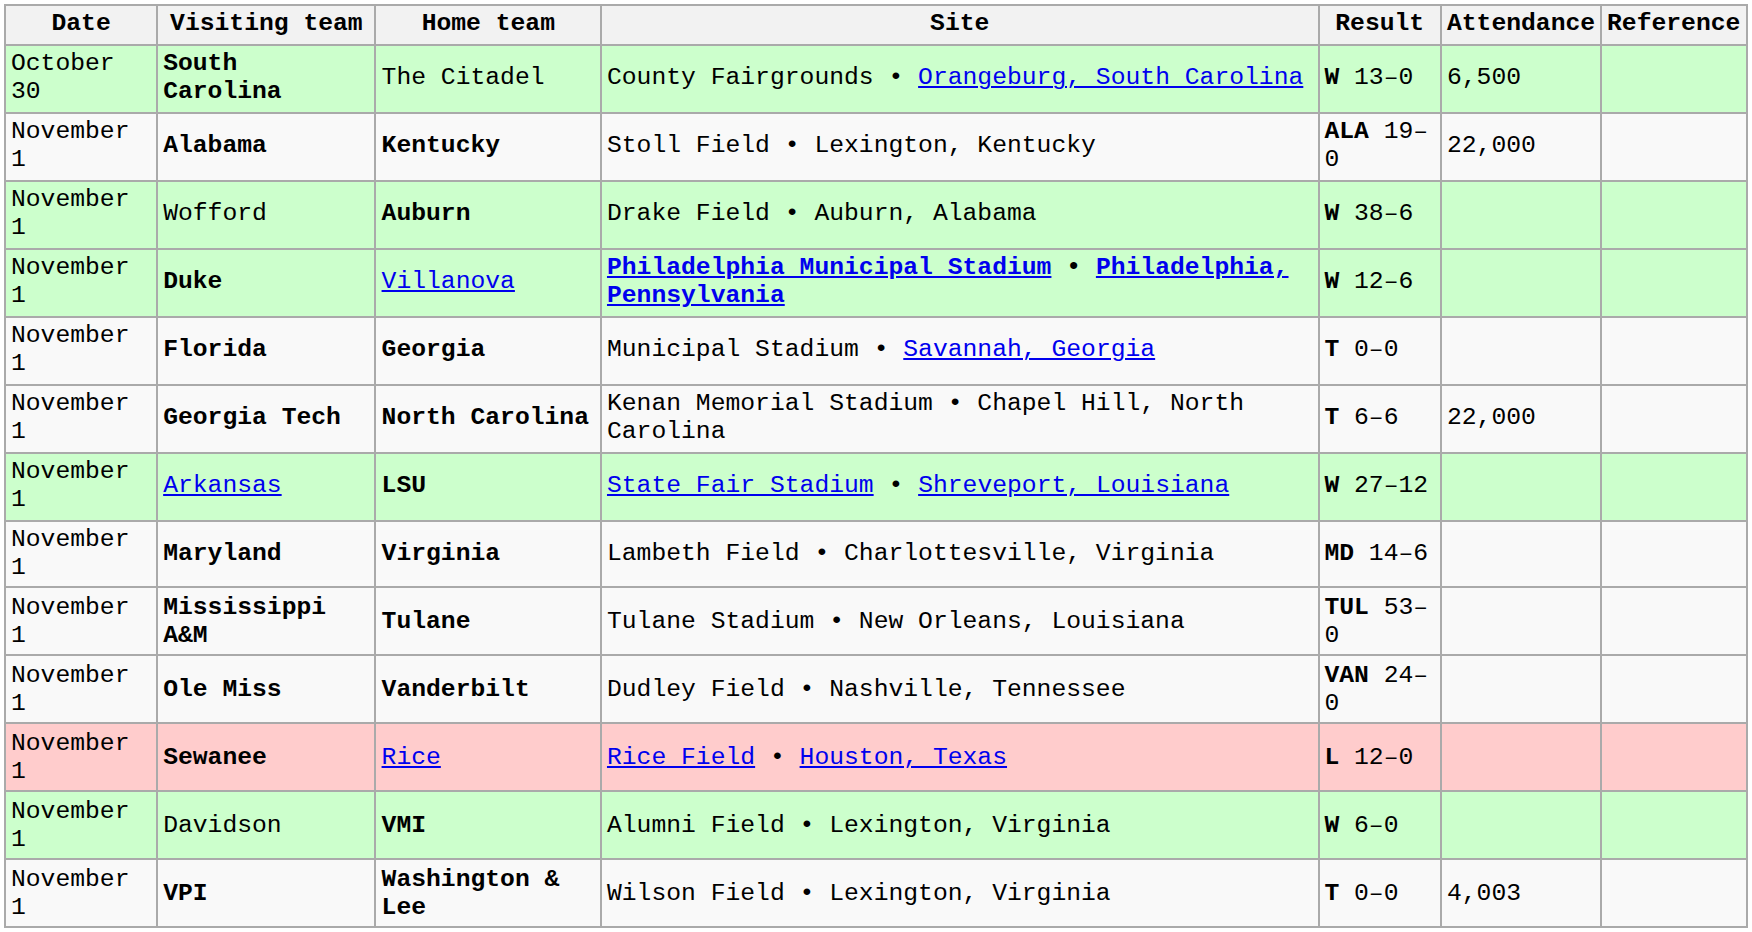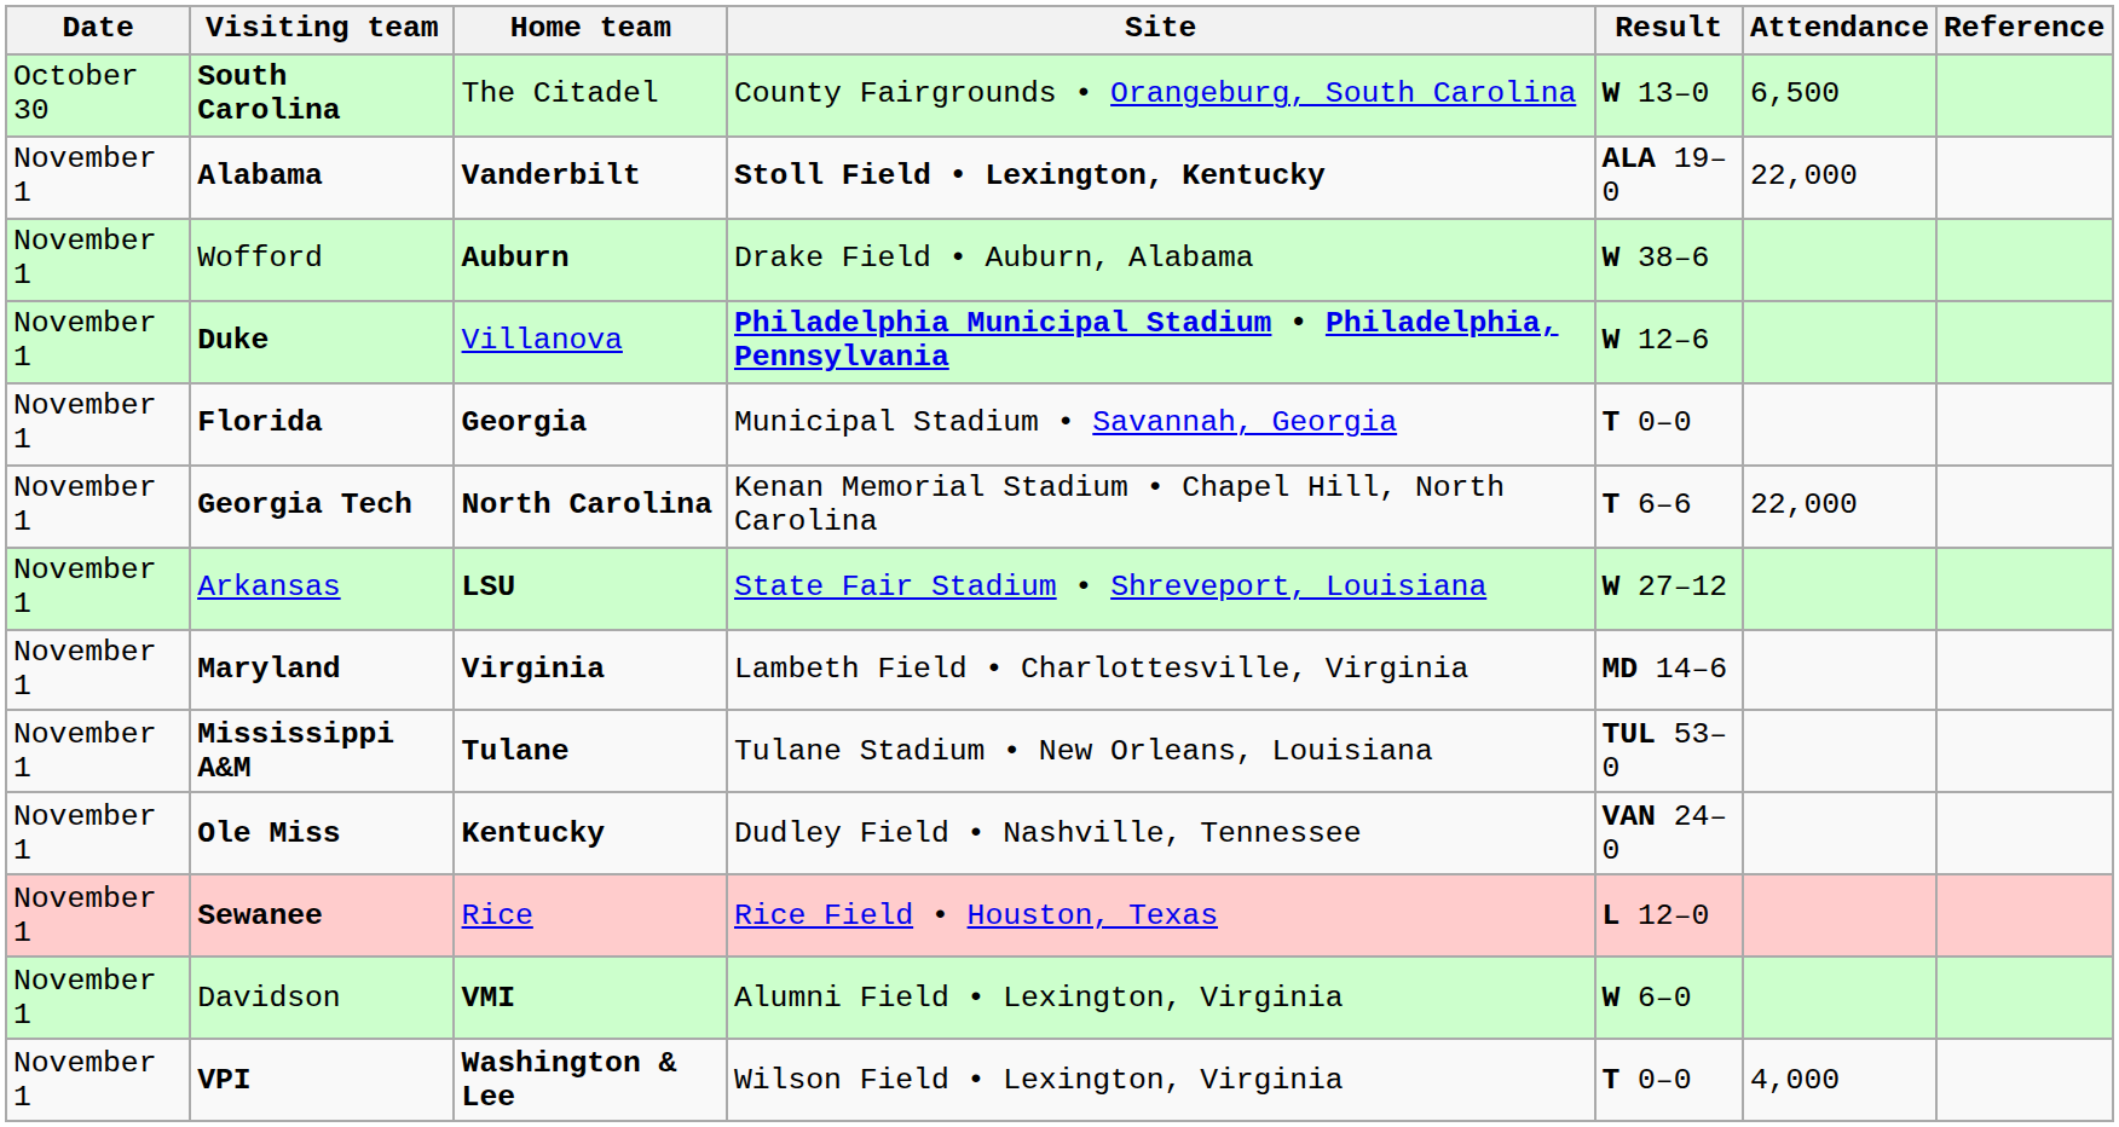 <table class="wikitable" style="font-size:95%;">
 <tr>
 <th>Date</th>
 <th>Visiting team</th>
 <th>Home team</th>
 <th>Site</th>
 <th>Result</th>
 <th>Attendance</th>
 <th class="unsortable">Reference</th>
 </tr>
 <tr bgcolor=ccffcc>
 <td>October 30</td>
 <td><strong>South Carolina</strong></td>
 <td>The Citadel</td>
 <td>County Fairgrounds • <a href='#'>Orangeburg, South Carolina</a></td>
 <td><strong>W</strong> 13–0</td>
 <td>6,500</td>
 <td></td>
 </tr>
 <tr bgcolor=>
 <td>November 1</td>
 <td><strong>Alabama</strong></td>
-<td><strong>Kentucky</strong></td>
-<td>Stoll Field • Lexington, Kentucky</td>
+<td><strong>Vanderbilt</strong></td>
+<td><strong>Stoll Field • Lexington, Kentucky</strong></td>
 <td><strong>ALA</strong> 19–0</td>
 <td>22,000</td>
 <td></td>
 </tr>
 <tr bgcolor=ccffcc>
 <td>November 1</td>
 <td>Wofford</td>
 <td><strong>Auburn</strong></td>
 <td>Drake Field • Auburn, Alabama</td>
 <td><strong>W</strong> 38–6</td>
 <td></td>
 <td></td>
 </tr>
 <tr bgcolor=ccffcc>
 <td>November 1</td>
 <td><strong>Duke</strong></td>
 <td><a href='#'>Villanova</a></td>
 <td><strong><a href='#'>Philadelphia Municipal Stadium</a> • <a href='#'>Philadelphia, Pennsylvania</a></strong></td>
 <td><strong>W</strong> 12–6</td>
 <td></td>
 <td></td>
 </tr>
 <tr bgcolor=>
 <td>November 1</td>
 <td><strong>Florida</strong></td>
 <td><strong>Georgia</strong></td>
 <td>Municipal Stadium • <a href='#'>Savannah, Georgia</a></td>
 <td><strong>T</strong> 0–0</td>
 <td></td>
 <td></td>
 </tr>
 <tr bgcolor=>
 <td>November 1</td>
 <td><strong>Georgia Tech</strong></td>
 <td><strong>North Carolina</strong></td>
 <td>Kenan Memorial Stadium • Chapel Hill, North Carolina</td>
 <td><strong>T</strong> 6–6</td>
 <td>22,000</td>
 <td></td>
 </tr>
 <tr bgcolor=ccffcc>
 <td>November 1</td>
 <td><a href='#'>Arkansas</a></td>
 <td><strong>LSU</strong></td>
 <td><a href='#'>State Fair Stadium</a> • <a href='#'>Shreveport, Louisiana</a></td>
 <td><strong>W</strong> 27–12</td>
 <td></td>
 <td></td>
 </tr>
 <tr bgcolor=>
 <td>November 1</td>
 <td><strong>Maryland</strong></td>
 <td><strong>Virginia</strong></td>
 <td>Lambeth Field • Charlottesville, Virginia</td>
 <td><strong>MD</strong> 14–6</td>
 <td></td>
 <td></td>
 </tr>
 <tr bgcolor=>
 <td>November 1</td>
 <td><strong>Mississippi A&M</strong></td>
 <td><strong>Tulane</strong></td>
 <td>Tulane Stadium • New Orleans, Louisiana</td>
 <td><strong>TUL</strong> 53–0</td>
 <td></td>
 <td></td>
 </tr>
 <tr bgcolor=>
 <td>November 1</td>
 <td><strong>Ole Miss</strong></td>
-<td><strong>Vanderbilt</strong></td>
+<td><strong>Kentucky</strong></td>
 <td>Dudley Field • Nashville, Tennessee</td>
 <td><strong>VAN</strong> 24–0</td>
 <td></td>
 <td></td>
 </tr>
 <tr bgcolor=ffcccc>
 <td>November 1</td>
 <td><strong>Sewanee</strong></td>
 <td><a href='#'>Rice</a></td>
 <td><a href='#'>Rice Field</a> • <a href='#'>Houston, Texas</a></td>
 <td><strong>L</strong> 12–0</td>
 <td></td>
 <td></td>
 </tr>
 <tr bgcolor=ccffcc>
 <td>November 1</td>
 <td>Davidson</td>
 <td><strong>VMI</strong></td>
 <td>Alumni Field • Lexington, Virginia</td>
 <td><strong>W</strong> 6–0</td>
 <td></td>
 <td></td>
 </tr>
 <tr bgcolor=>
 <td>November 1</td>
 <td><strong>VPI</strong></td>
 <td><strong>Washington & Lee</strong></td>
 <td>Wilson Field • Lexington, Virginia</td>
 <td><strong>T</strong> 0–0</td>
-<td>4,003</td>
+<td>4,000</td>
 <td></td>
 </tr>
 </table>
